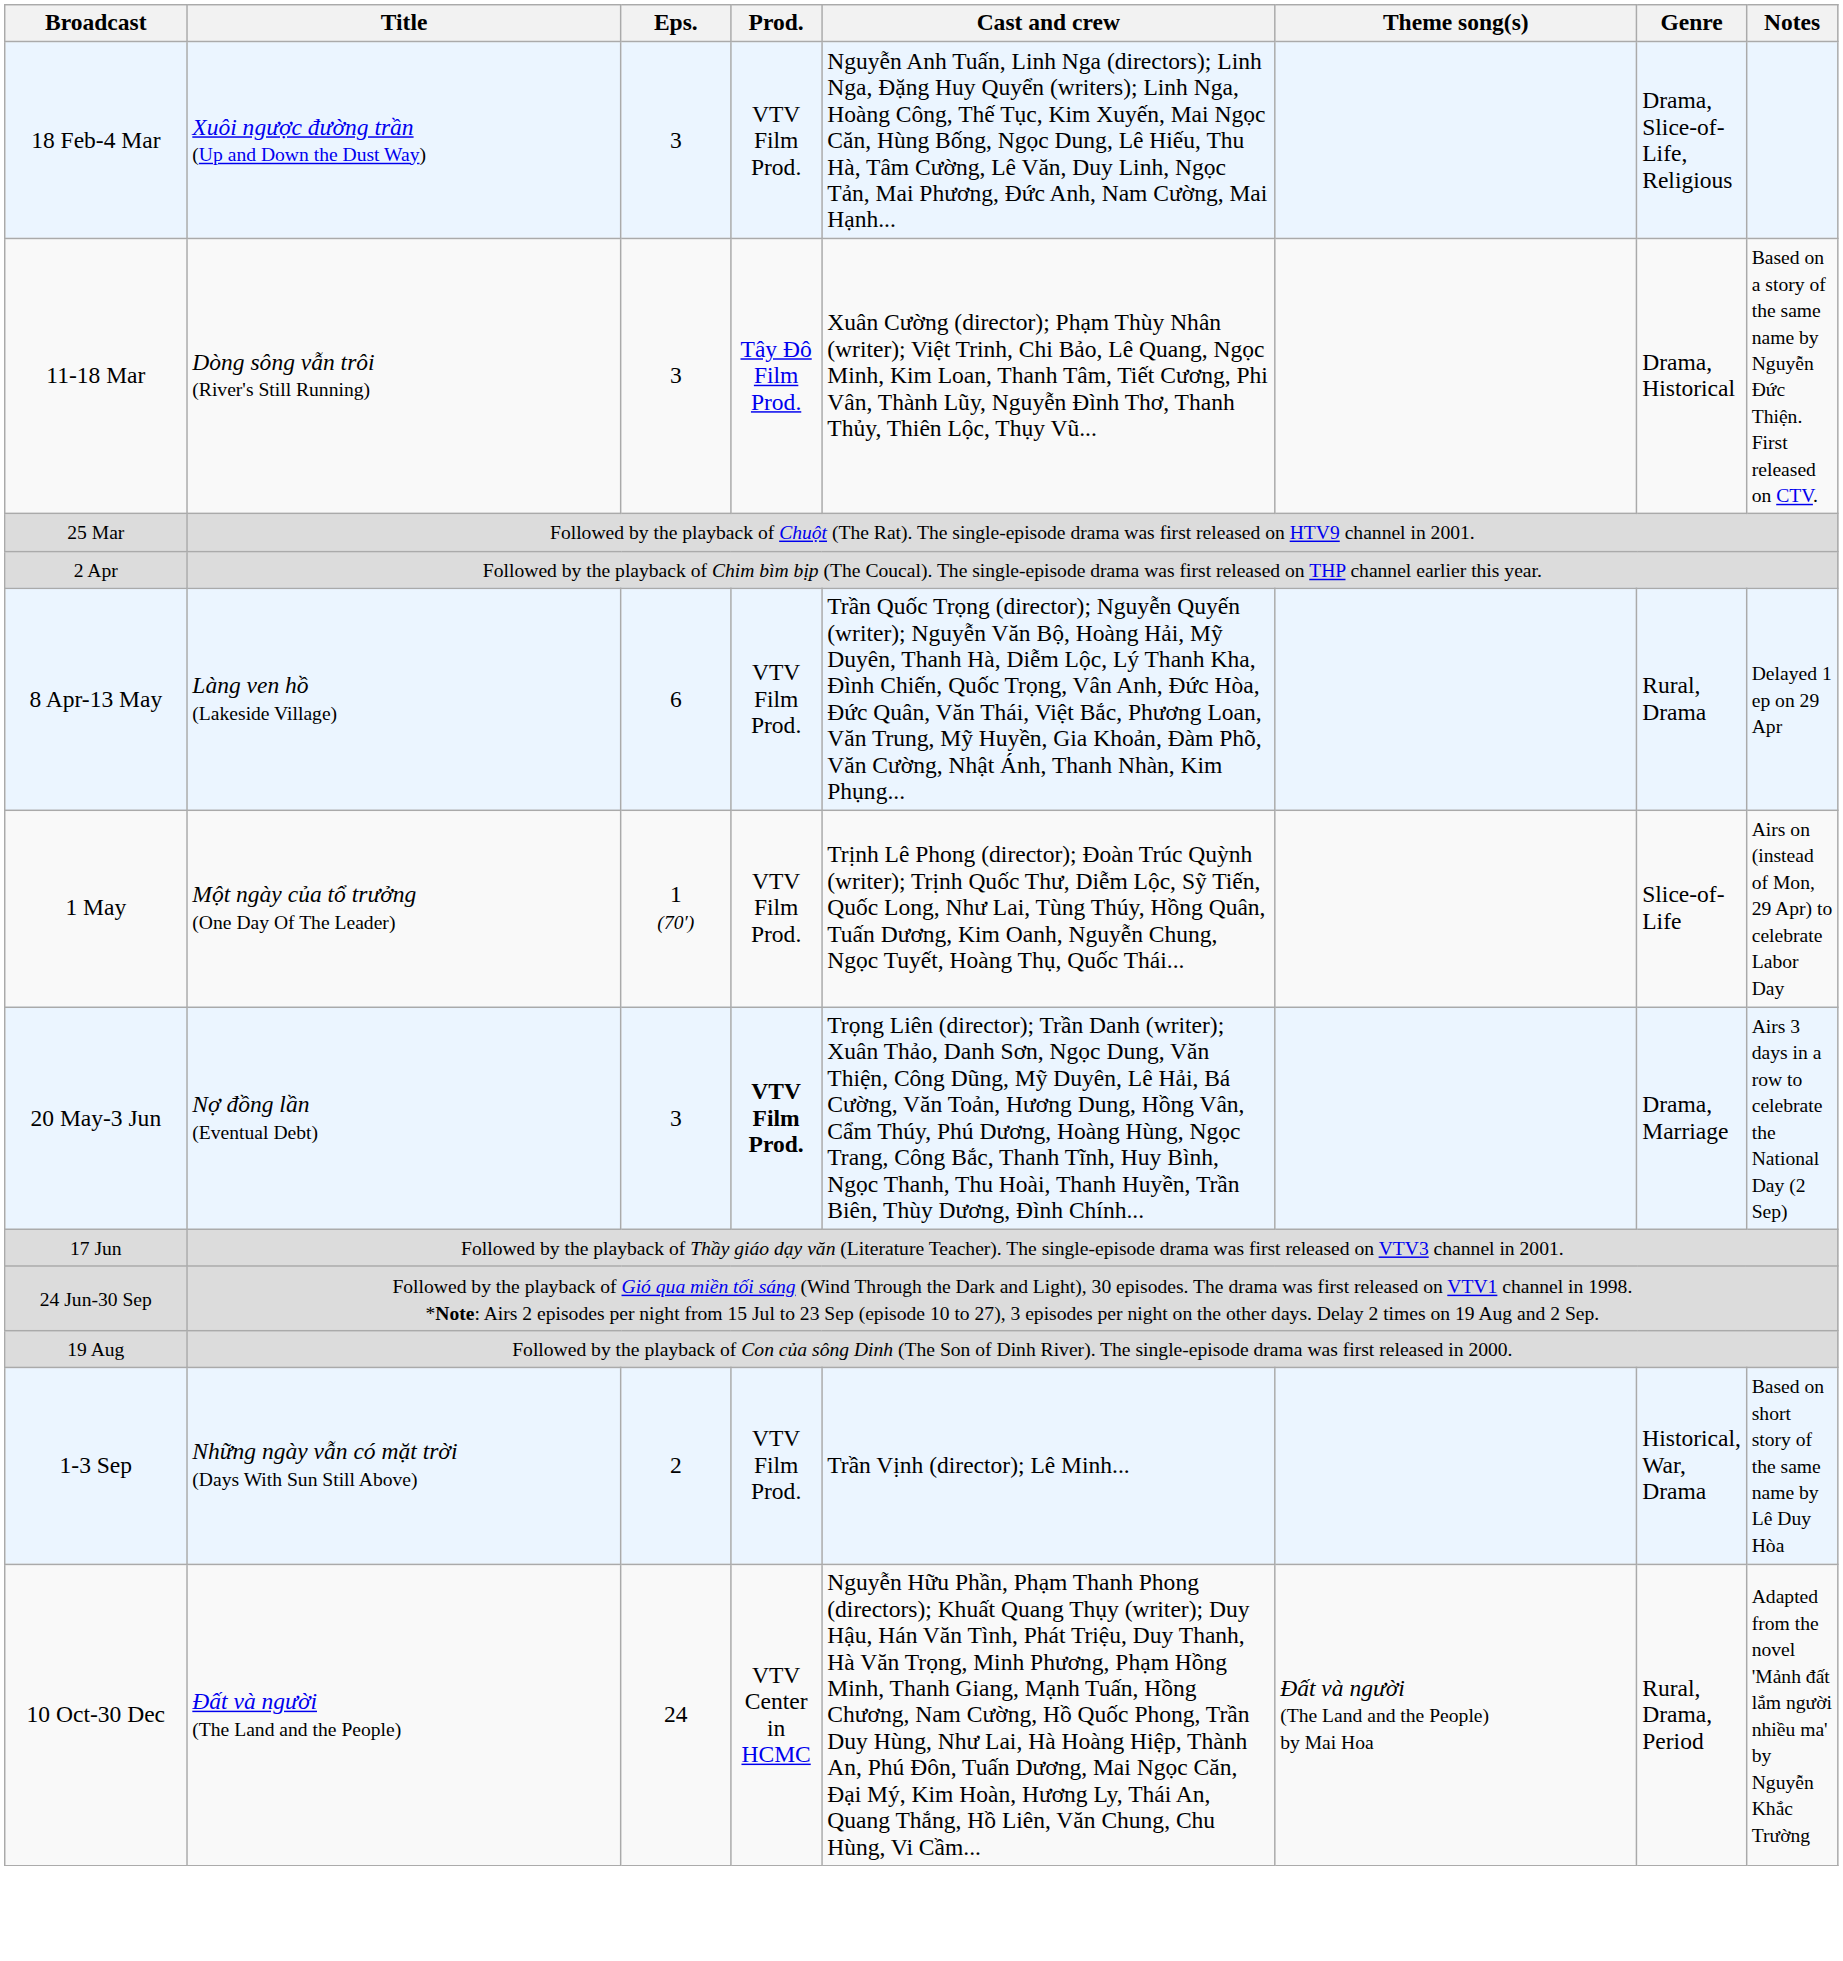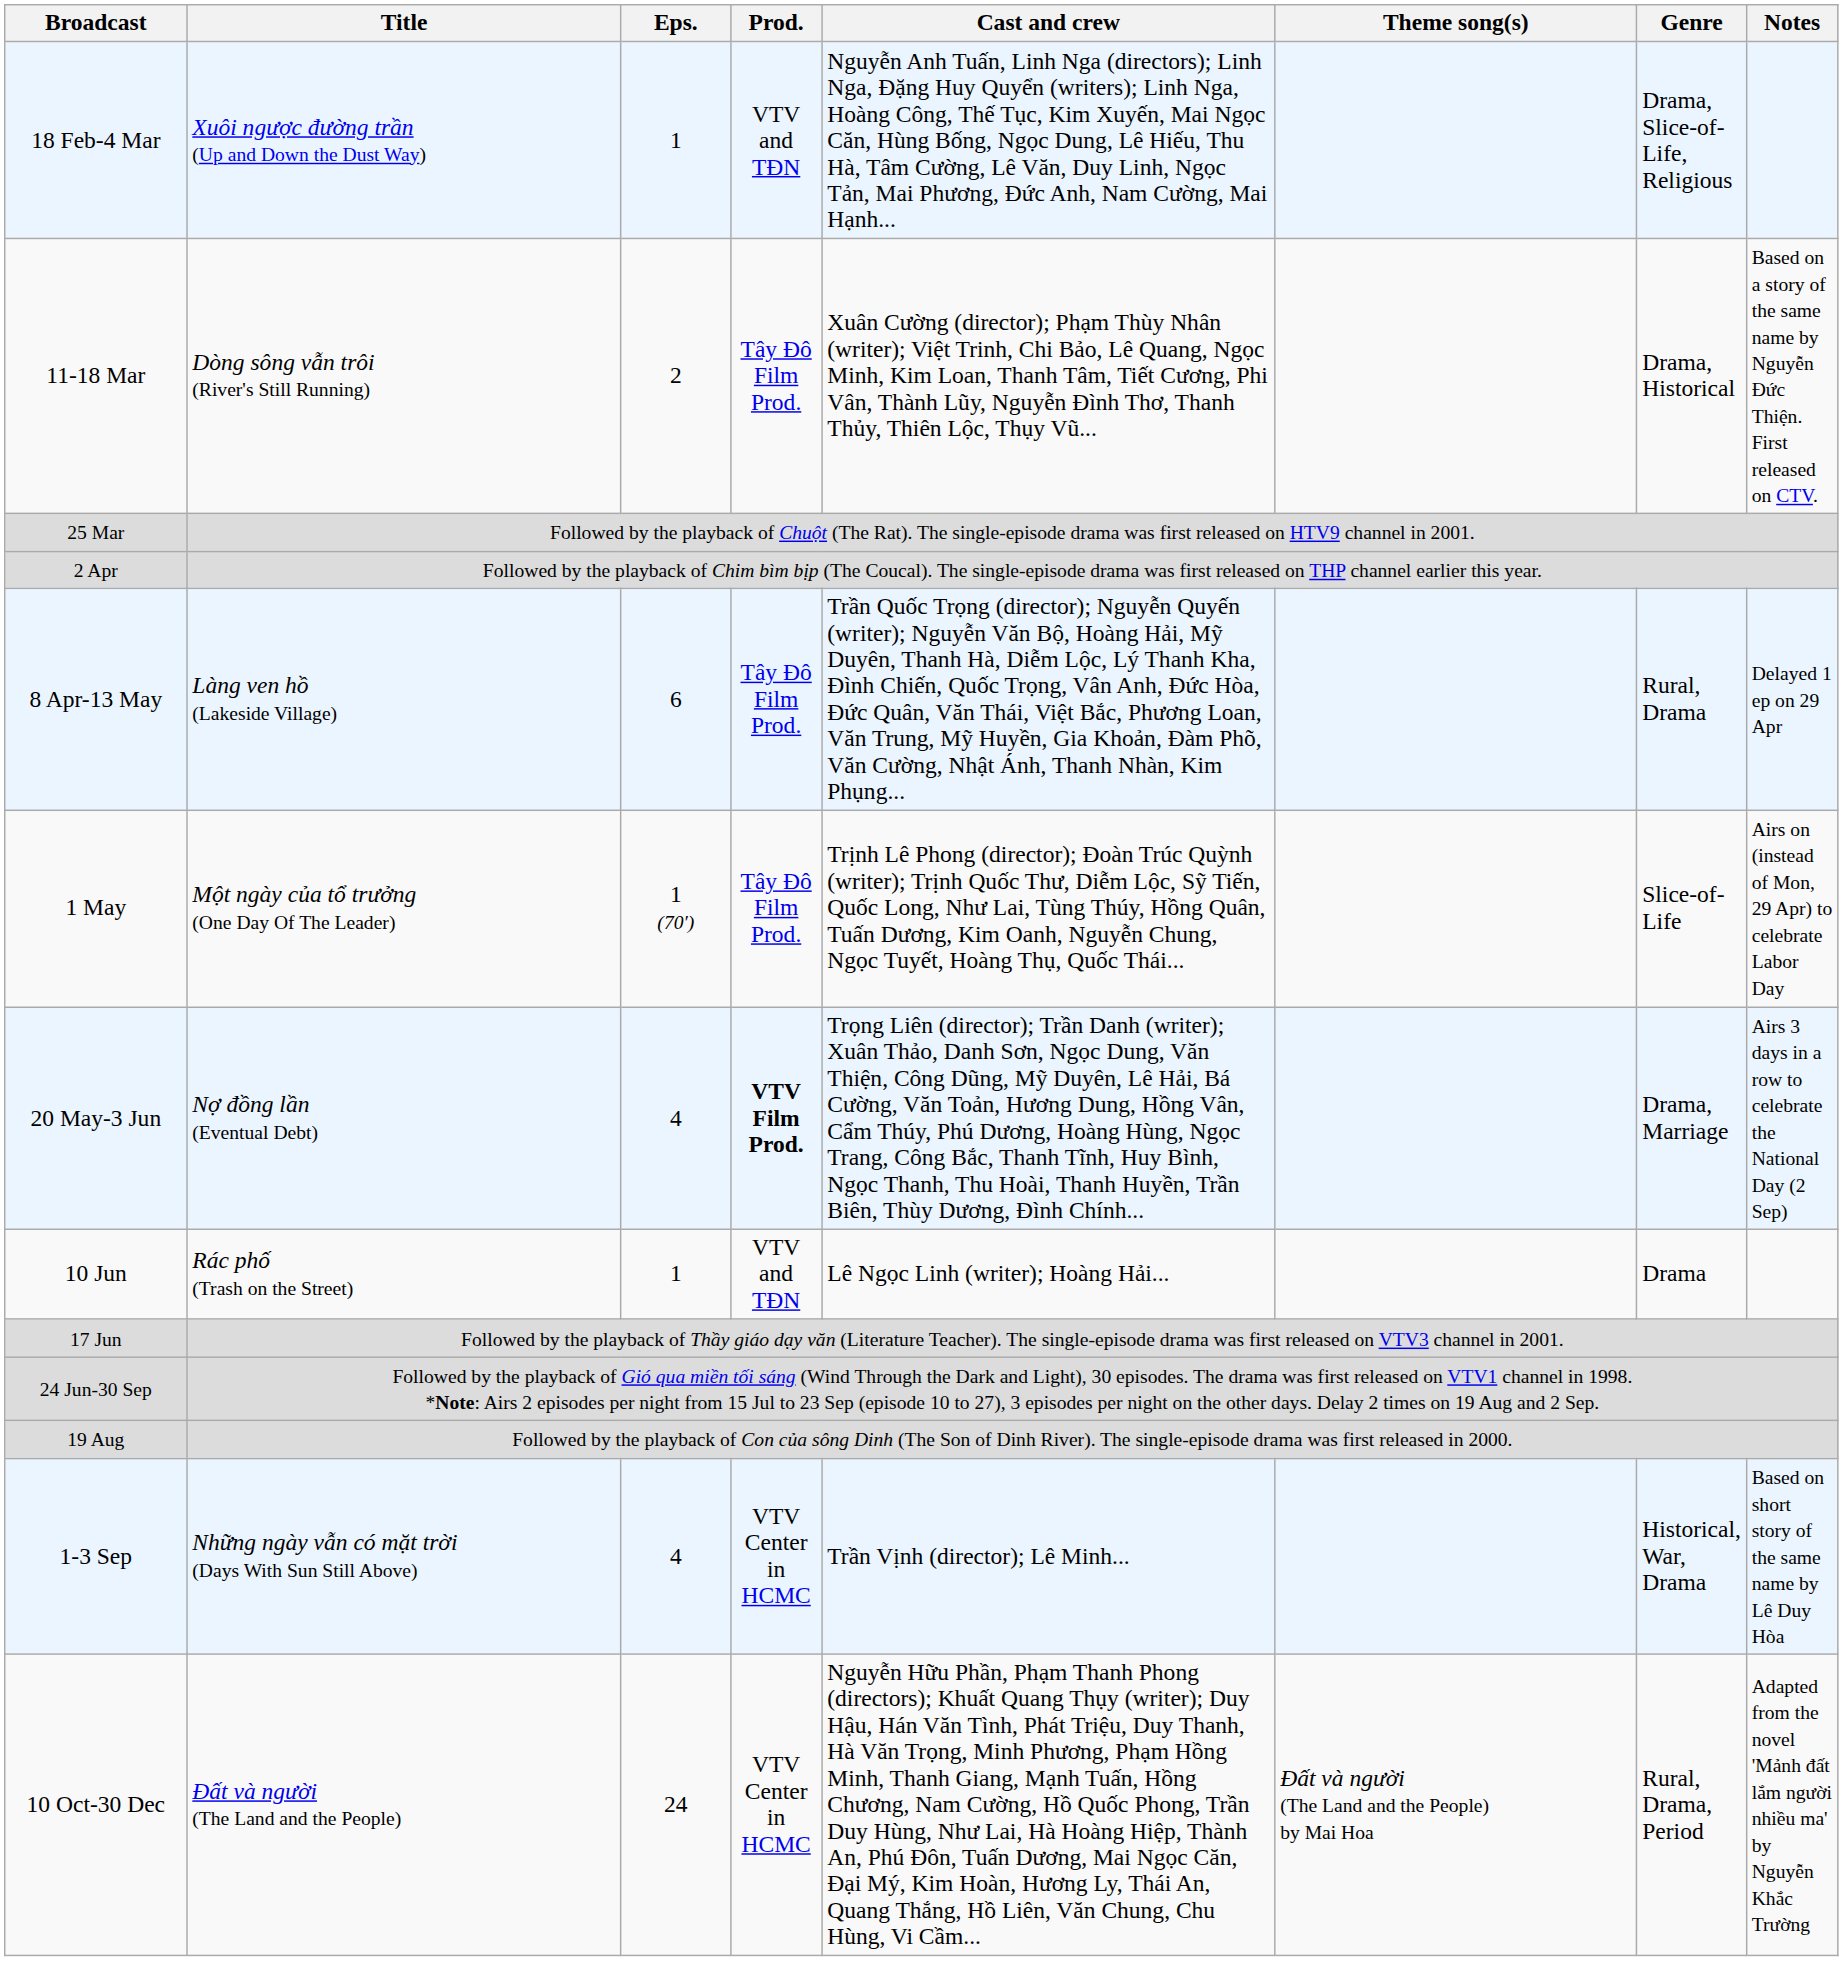 <table class="wikitable sortable">
 <tr>
 <th style="width:10%;">Broadcast</th>
 <th style="width:24%;">Title</th>
 <th style="width:6%;">Eps.</th>
 <th style="width:5%;">Prod.</th>
 <th style="width:25%;">Cast and crew</th>
 <th style="width:20%;">Theme song(s)</th>
 <th style="width:5%;">Genre</th>
 <th style="width:5%;">Notes</th>
 </tr>
 <tr ---- bgcolor="#ebf5ff">
 <td style="text-align:center;">18 Feb-4 Mar <br></td>
 <td><em><a href='#'>Xuôi ngược đường trần</a></em> <br><small>(<a href='#'>Up and Down the Dust Way</a>)</small></td>
-<td style="text-align:center;">3</td>
-<td style="text-align:center;">VTV Film Prod.</td>
+<td style="text-align:center;">1</td>
+<td style="text-align:center;">VTV<br>and<br><a href='#'>TĐN</a></td>
 <td>Nguyễn Anh Tuấn, Linh Nga (directors); Linh Nga, Đặng Huy Quyển (writers); Linh Nga, Hoàng Công, Thế Tục, Kim Xuyến, Mai Ngọc Căn, Hùng Bống, Ngọc Dung, Lê Hiếu, Thu Hà, Tâm Cường, Lê Văn, Duy Linh, Ngọc Tản, Mai Phương, Đức Anh, Nam Cường, Mai Hạnh...</td>
 <td></td>
 <td>Drama, Slice-of-Life, Religious</td>
 <td></td>
 </tr>
 <tr>
 <td style="text-align:center;">11-18 Mar <br></td>
 <td><em>Dòng sông vẫn trôi</em> <br><small>(River's Still Running)</small></td>
-<td style="text-align:center;">3</td>
+<td style="text-align:center;">2</td>
 <td style="text-align:center;"><a href='#'>Tây Đô Film Prod.</a></td>
 <td>Xuân Cường (director); Phạm Thùy Nhân (writer); Việt Trinh, Chi Bảo, Lê Quang, Ngọc Minh, Kim Loan, Thanh Tâm, Tiết Cương, Phi Vân, Thành Lũy, Nguyễn Đình Thơ, Thanh Thủy, Thiên Lộc, Thụy Vũ...</td>
 <td></td>
 <td>Drama, Historical</td>
 <td><small>Based on a story of the same name by Nguyễn Đức Thiện. First released on <a href='#'>CTV</a>.</small></td>
 </tr>
 <tr ---- bgcolor="#DCDCDC">
 <td style="text-align:center;"><small>25 Mar</small></td>
 <td colspan="7" align=center><small>Followed by the playback of <em><a href='#'>Chuột</a></em> (The Rat). The single-episode drama was first released on <a href='#'>HTV9</a> channel in 2001.</small></td>
 </tr>
 <tr ---- bgcolor="#DCDCDC">
 <td style="text-align:center;"><small>2 Apr</small></td>
 <td colspan="7" align=center><small>Followed by the playback of <em>Chim bìm bịp</em> (The Coucal). The single-episode drama was first released on <a href='#'>THP</a> channel earlier this year.</small></td>
 </tr>
 <tr ---- bgcolor="#ebf5ff">
 <td style="text-align:center;">8 Apr-13 May <br></td>
 <td><em>Làng ven hồ</em> <br><small>(Lakeside Village)</small></td>
 <td style="text-align:center;">6</td>
-<td style="text-align:center;">VTV Film Prod.</td>
+<td style="text-align:center;"><a href='#'>Tây Đô Film Prod.</a></td>
 <td>Trần Quốc Trọng (director); Nguyễn Quyến (writer); Nguyễn Văn Bộ, Hoàng Hải, Mỹ Duyên, Thanh Hà, Diễm Lộc, Lý Thanh Kha, Đình Chiến, Quốc Trọng, Vân Anh, Đức Hòa, Đức Quân, Văn Thái, Việt Bắc, Phương Loan, Văn Trung, Mỹ Huyền, Gia Khoản, Đàm Phõ, Văn Cường, Nhật Ánh, Thanh Nhàn, Kim Phụng...</td>
 <td></td>
 <td>Rural, Drama</td>
 <td><small>Delayed 1 ep on 29 Apr</small></td>
 </tr>
 <tr>
 <td style="text-align:center;">1 May <br></td>
 <td><em>Một ngày của tổ trưởng</em> <br><small>(One Day Of The Leader)</small></td>
 <td style="text-align:center;">1<br><small><em>(70′)</em></small></td>
-<td style="text-align:center;">VTV Film Prod.</td>
+<td style="text-align:center;"><a href='#'>Tây Đô Film Prod.</a></td>
 <td>Trịnh Lê Phong (director); Đoàn Trúc Quỳnh (writer); Trịnh Quốc Thư, Diễm Lộc, Sỹ Tiến, Quốc Long, Như Lai, Tùng Thúy, Hồng Quân, Tuấn Dương, Kim Oanh, Nguyễn Chung, Ngọc Tuyết, Hoàng Thụ, Quốc Thái...</td>
 <td></td>
 <td>Slice-of-Life</td>
 <td><small>Airs on  (instead of Mon, 29 Apr) to celebrate Labor Day</small></td>
 </tr>
 <tr ---- bgcolor="#ebf5ff">
 <td style="text-align:center;">20 May-3 Jun <br></td>
 <td><em>Nợ đồng lần</em> <br><small>(Eventual Debt)</small></td>
-<td style="text-align:center;">3</td>
+<td style="text-align:center;">4</td>
 <td style="text-align:center;"><strong>VTV Film Prod.</strong></td>
 <td>Trọng Liên (director); Trần Danh (writer); Xuân Thảo, Danh Sơn, Ngọc Dung, Văn Thiện, Công Dũng, Mỹ Duyên, Lê Hải, Bá Cường, Văn Toản, Hương Dung, Hồng Vân, Cẩm Thúy, Phú Dương, Hoàng Hùng, Ngọc Trang, Công Bắc, Thanh Tĩnh, Huy Bình, Ngọc Thanh, Thu Hoài, Thanh Huyền, Trần Biên, Thùy Dương, Đình Chính...</td>
 <td></td>
 <td>Drama, Marriage</td>
 <td><small>Airs 3 days in a row to celebrate the National Day (2 Sep)</small></td>
+</tr>
+<tr>
+<td style="text-align:center;">10 Jun <br></td>
+<td><em>Rác phố</em> <br><small>(Trash on the Street)</small></td>
+<td style="text-align:center;">1</td>
+<td style="text-align:center;">VTV<br>and<br><a href='#'>TĐN</a></td>
+<td>Lê Ngọc Linh (writer); Hoàng Hải...</td>
+<td></td>
+<td>Drama</td>
+<td></td>
 </tr>
 <tr ---- bgcolor="#DCDCDC">
 <td style="text-align:center;"><small>17 Jun</small></td>
 <td colspan="7" align=center><small>Followed by the playback of <em>Thầy giáo dạy văn</em> (Literature Teacher). The single-episode drama was first released on <a href='#'>VTV3</a> channel in 2001.</small></td>
 </tr>
 <tr ---- bgcolor="#DCDCDC">
 <td style="text-align:center;"><small>24 Jun-30 Sep</small></td>
 <td colspan="7" align=center><small>Followed by the playback of <em><a href='#'>Gió qua miền tối sáng</a></em> (Wind Through the Dark and Light), 30 episodes. The drama was first released on <a href='#'>VTV1</a> channel in 1998.</small><br><small>*<strong>Note</strong>: Airs 2 episodes per night from 15 Jul to 23 Sep (episode 10 to 27), 3 episodes per night on the other days. Delay 2 times on 19 Aug and 2 Sep.</small></td>
 </tr>
 <tr ---- bgcolor="#DCDCDC">
 <td style="text-align:center;"><small>19 Aug</small></td>
 <td colspan="7" align=center><small>Followed by the playback of <em>Con của sông Dinh</em> (The Son of Dinh River). The single-episode drama was first released in 2000.</small></td>
 </tr>
 <tr ---- bgcolor="#ebf5ff">
 <td style="text-align:center;">1-3 Sep <br></td>
 <td><em>Những ngày vẫn có mặt trời</em> <br><small>(Days With Sun Still Above)</small></td>
-<td style="text-align:center;">2</td>
-<td style="text-align:center;">VTV Film Prod.</td>
+<td style="text-align:center;">4</td>
+<td style="text-align:center;">VTV Center in <a href='#'>HCMC</a></td>
 <td>Trần Vịnh (director); Lê Minh...</td>
 <td></td>
 <td>Historical, War, Drama</td>
 <td><small>Based on short story of the same name by Lê Duy Hòa</small></td>
 </tr>
 <tr>
 <td style="text-align:center;">10 Oct-30 Dec <br></td>
 <td><em><a href='#'>Đất và người</a></em> <br><small>(The Land and the People)</small></td>
 <td style="text-align:center;">24</td>
 <td style="text-align:center;">VTV Center in <a href='#'>HCMC</a></td>
 <td>Nguyễn Hữu Phần, Phạm Thanh Phong (directors); Khuất Quang Thụy (writer); Duy Hậu, Hán Văn Tình, Phát Triệu, Duy Thanh, Hà Văn Trọng, Minh Phương, Phạm Hồng Minh, Thanh Giang, Mạnh Tuấn, Hồng Chương, Nam Cường, Hồ Quốc Phong, Trần Duy Hùng, Như Lai, Hà Hoàng Hiệp, Thành An, Phú Đôn, Tuấn Dương, Mai Ngọc Căn, Đại Mý, Kim Hoàn, Hương Ly, Thái An, Quang Thắng, Hồ Liên, Văn Chung, Chu Hùng, Vi Cầm...</td>
 <td><em>Đất và người</em> <br><small>(The Land and the People)<br>by Mai Hoa</small></td>
 <td>Rural, Drama, Period</td>
 <td><small>Adapted from the novel 'Mảnh đất lắm người nhiều ma' by Nguyễn Khắc Trường</small></td>
 </tr>
 </table>
